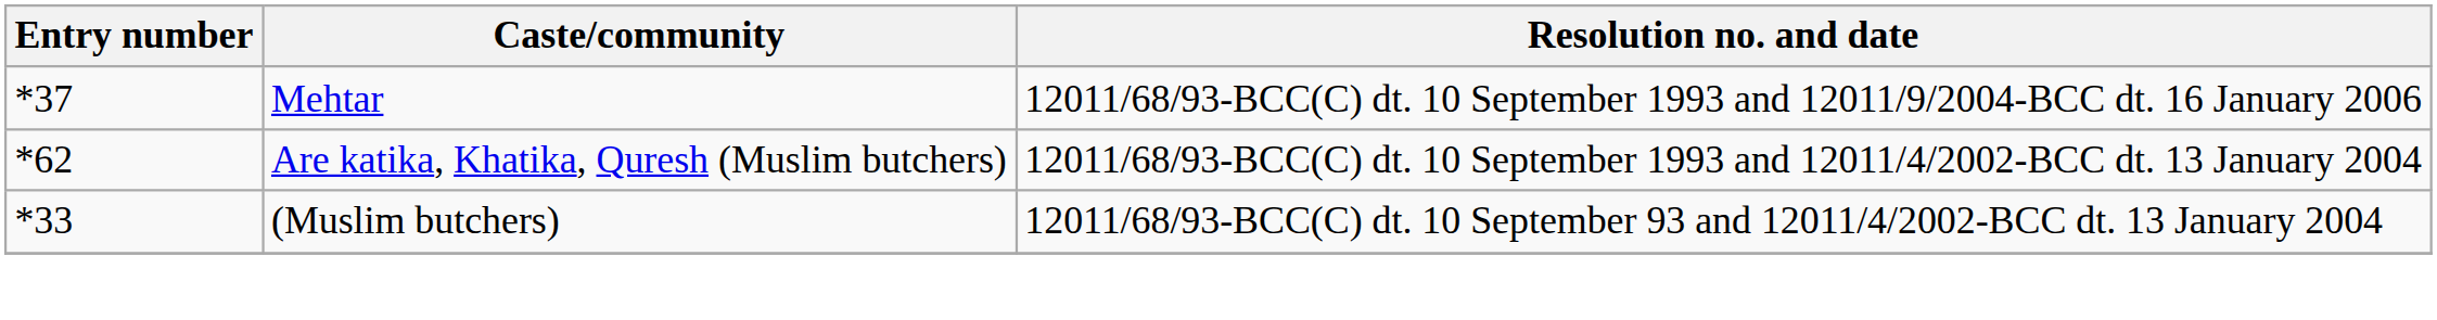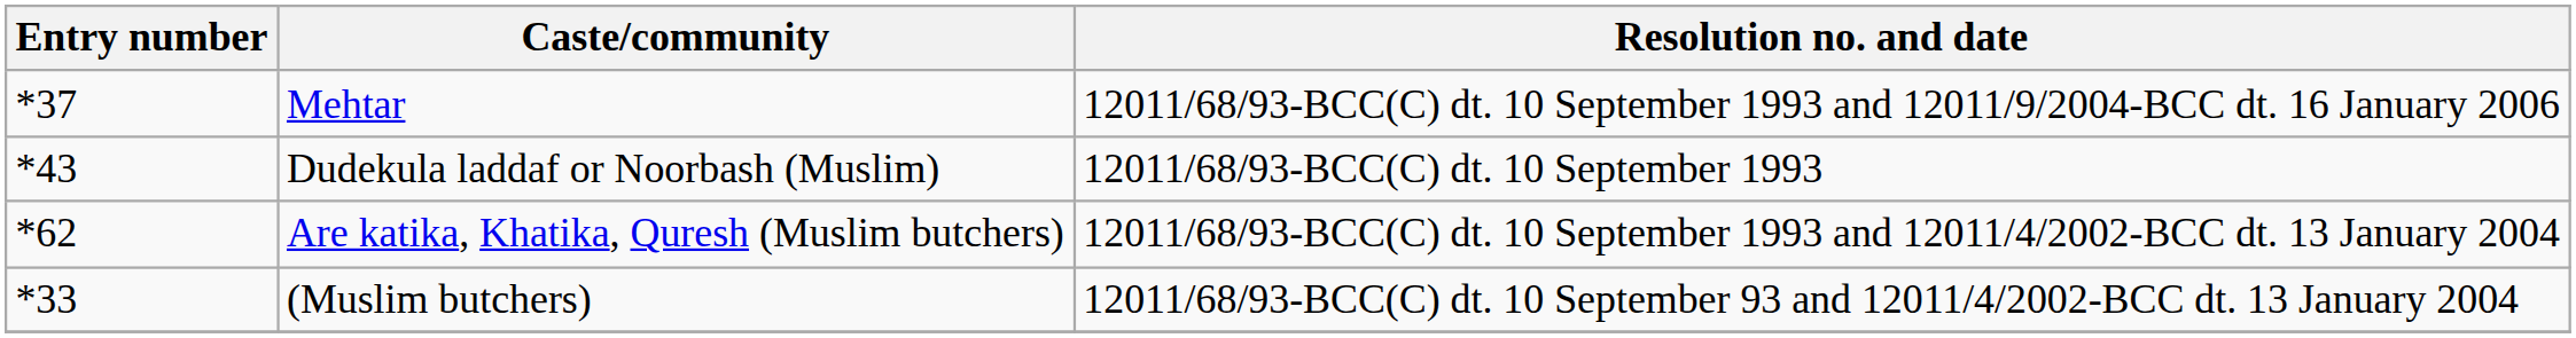 <table class="wikitable">
 <tr>
 <th>Entry number</th>
 <th>Caste/community</th>
 <th>Resolution no. and date</th>
 </tr>
 <tr>
 <td>*37</td>
 <td><a href='#'>Mehtar</a></td>
 <td>12011/68/93-BCC(C) dt. 10 September 1993 and 12011/9/2004-BCC dt. 16 January 2006</td>
+</tr>
+<tr>
+<td>*43</td>
+<td>Dudekula laddaf or Noorbash (Muslim)</td>
+<td>12011/68/93-BCC(C) dt. 10 September 1993</td>
 </tr>
 <tr>
 <td>*62</td>
 <td><a href='#'>Are katika</a>, <a href='#'>Khatika</a>, <a href='#'>Quresh</a> (Muslim butchers)</td>
 <td>12011/68/93-BCC(C) dt. 10 September 1993 and 12011/4/2002-BCC dt. 13 January 2004</td>
 </tr>
 <tr>
 <td>*33</td>
 <td>(Muslim butchers)</td>
 <td>12011/68/93-BCC(C) dt. 10 September 93 and 12011/4/2002-BCC dt. 13 January 2004</td>
 </tr>
 <tr>
 </tr>
 </table>
